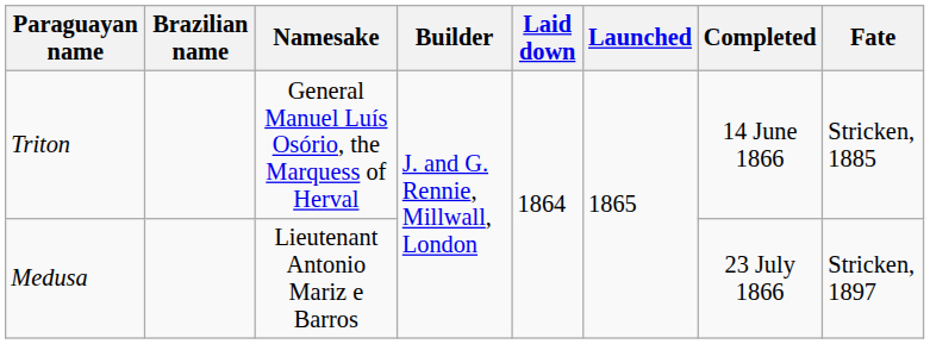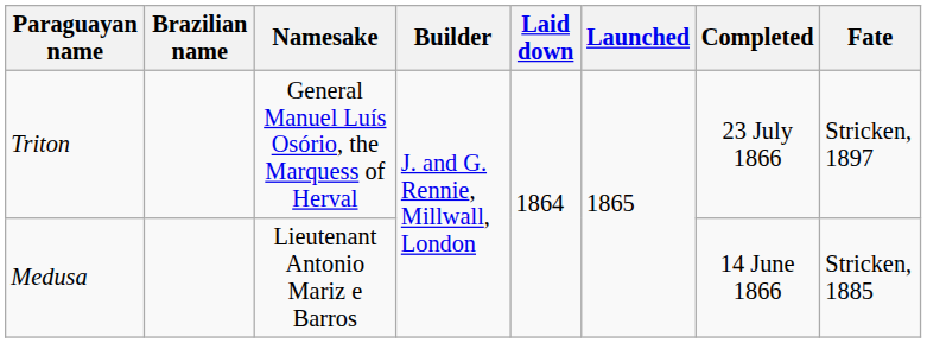 <table class="wikitable">
 <tr>
 <th>Paraguayan name</th>
 <th>Brazilian name</th>
 <th>Namesake</th>
 <th>Builder</th>
 <th><a href='#'>Laid down</a></th>
 <th><a href='#'>Launched</a></th>
 <th>Completed</th>
 <th>Fate</th>
 </tr>
 <tr valign=middle>
 <td><em>Triton</em></td>
 <td></td>
 <td align=center>General <a href='#'>Manuel Luís Osório</a>, the <a href='#'>Marquess</a> of <a href='#'>Herval</a></td>
 <td rowspan=2><a href='#'>J. and G. Rennie</a>, <a href='#'>Millwall</a>, <a href='#'>London</a></td>
 <td rowspan=2>1864</td>
 <td rowspan=2>1865</td>
-<td align=center>14 June 1866</td>
-<td>Stricken, 1885</td>
+<td align=center>23 July 1866</td>
+<td>Stricken, 1897</td>
 </tr>
 <tr>
 <td><em>Medusa</em></td>
 <td></td>
 <td align=center>Lieutenant Antonio Mariz e Barros</td>
-<td align=center>23 July 1866</td>
-<td>Stricken, 1897</td>
+<td align=center>14 June 1866</td>
+<td>Stricken, 1885</td>
 </tr>
 </table>
